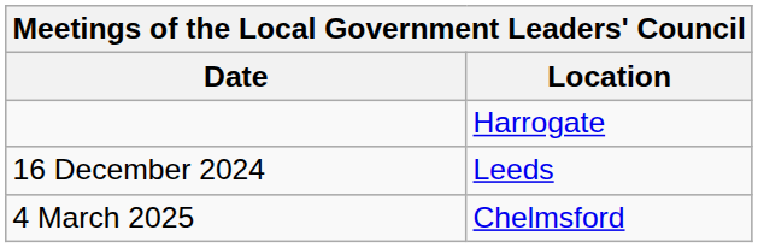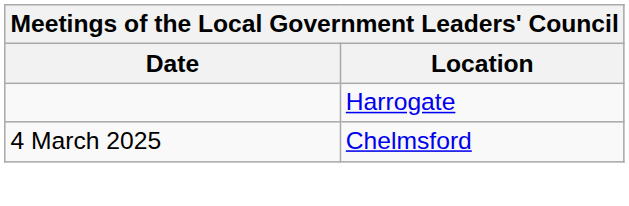 <table class="wikitable">
 <tr>
 <th colspan="2">Meetings of the Local Government Leaders' Council</th>
 </tr>
 <tr>
 <th>Date</th>
 <th>Location</th>
 </tr>
 <tr>
 <td></td>
 <td><a href='#'>Harrogate</a></td>
 </tr>
 <tr>
-<td>16 December 2024</td>
-<td><a href='#'>Leeds</a></td>
-</tr>
-<tr>
 <td>4 March 2025</td>
 <td><a href='#'>Chelmsford</a></td>
 </tr>
 </table>
